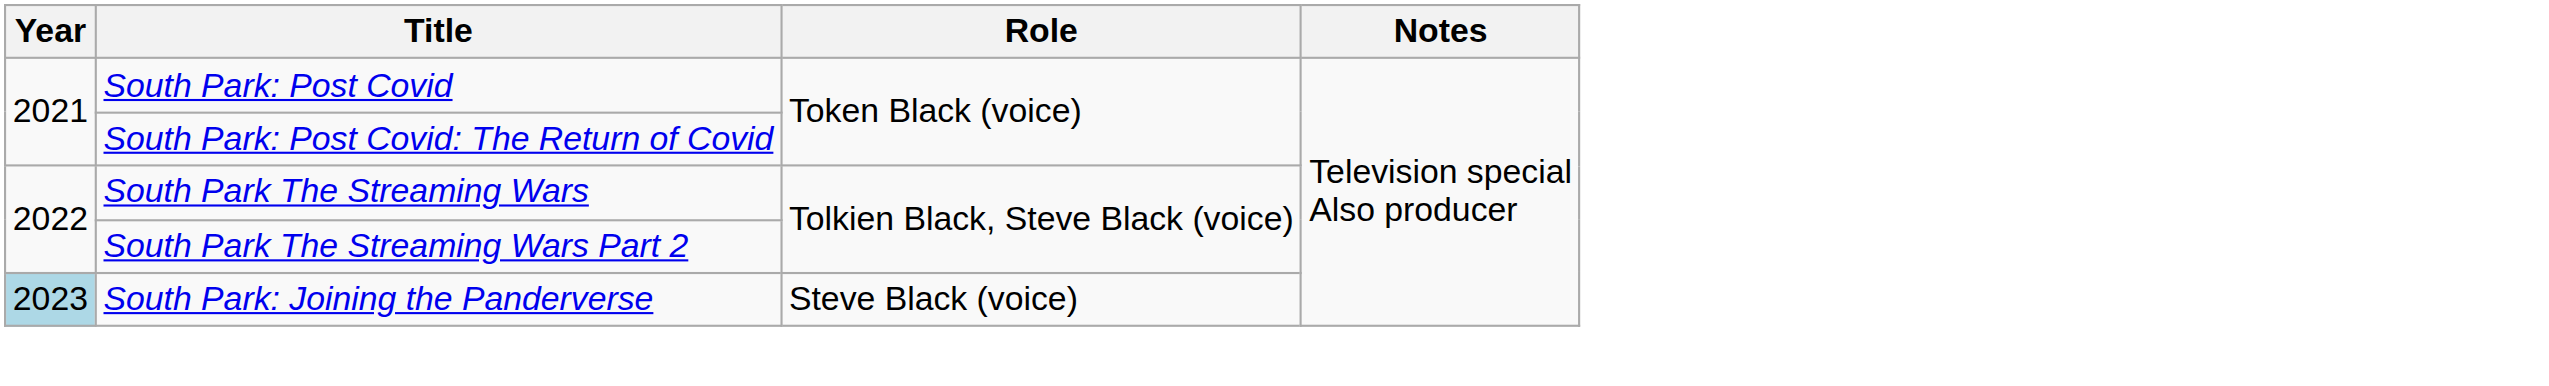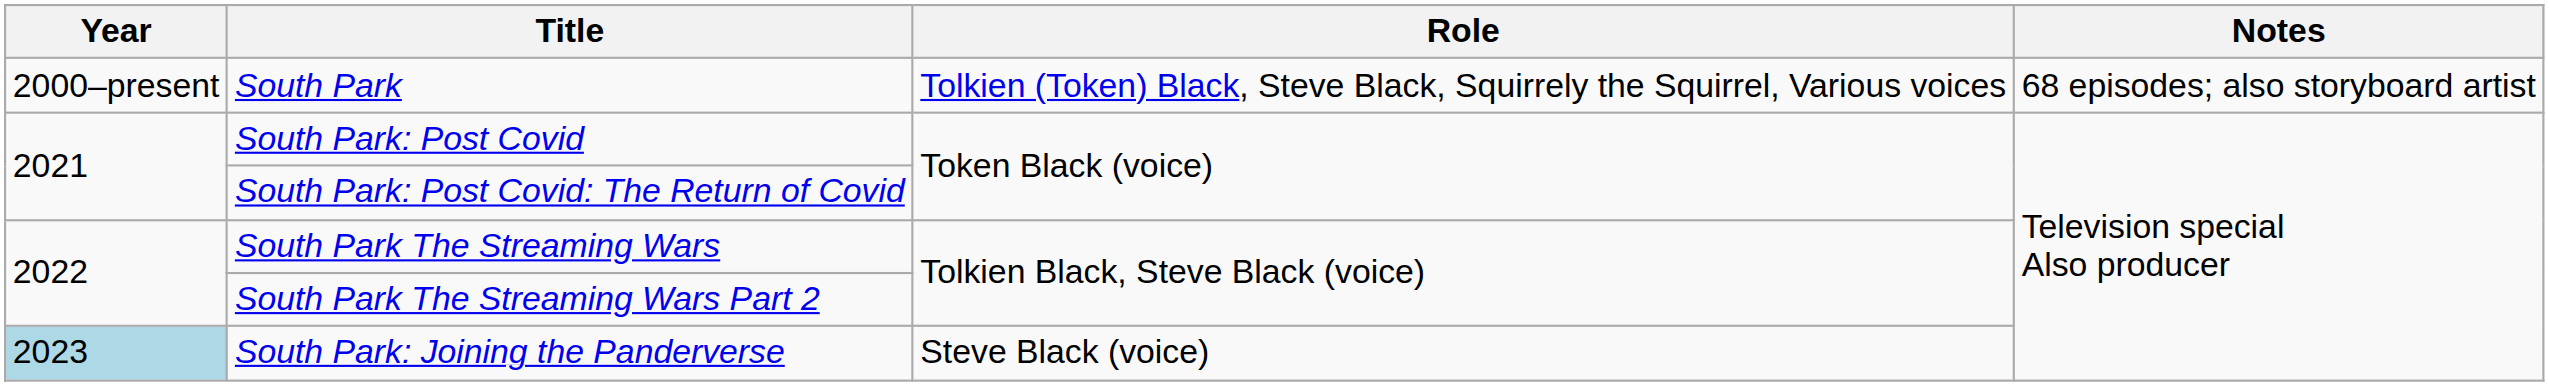 <table class="wikitable sortable">
 <tr>
 <th>Year</th>
 <th>Title</th>
 <th>Role</th>
 <th>Notes</th>
+</tr>
+<tr>
+<td>2000–present</td>
+<td><em><a href='#'>South Park</a></em></td>
+<td><a href='#'>Tolkien (Token) Black</a>, Steve Black, Squirrely the Squirrel, Various voices</td>
+<td>68 episodes; also storyboard artist</td>
 </tr>
 <tr>
 <td Rowspan= "2">2021</td>
 <td><em><a href='#'>South Park: Post Covid</a></em></td>
 <td Rowspan= "2">Token Black (voice)</td>
 <td Rowspan= "5">Television special<br>Also producer</td>
 </tr>
 <tr>
 <td><em><a href='#'>South Park: Post Covid: The Return of Covid</a></em></td>
 </tr>
 <tr>
 <td Rowspan= "2">2022</td>
 <td><em><a href='#'>South Park The Streaming Wars</a></em></td>
 <td Rowspan= "2">Tolkien Black, Steve Black (voice)</td>
 </tr>
 <tr>
 <td><em><a href='#'>South Park The Streaming Wars Part 2</a></em></td>
 </tr>
 <tr>
 <td style="background: lightblue;">2023</td>
 <td><em><a href='#'>South Park: Joining the Panderverse</a></em></td>
 <td>Steve Black (voice)</td>
 </tr>
 </table>
